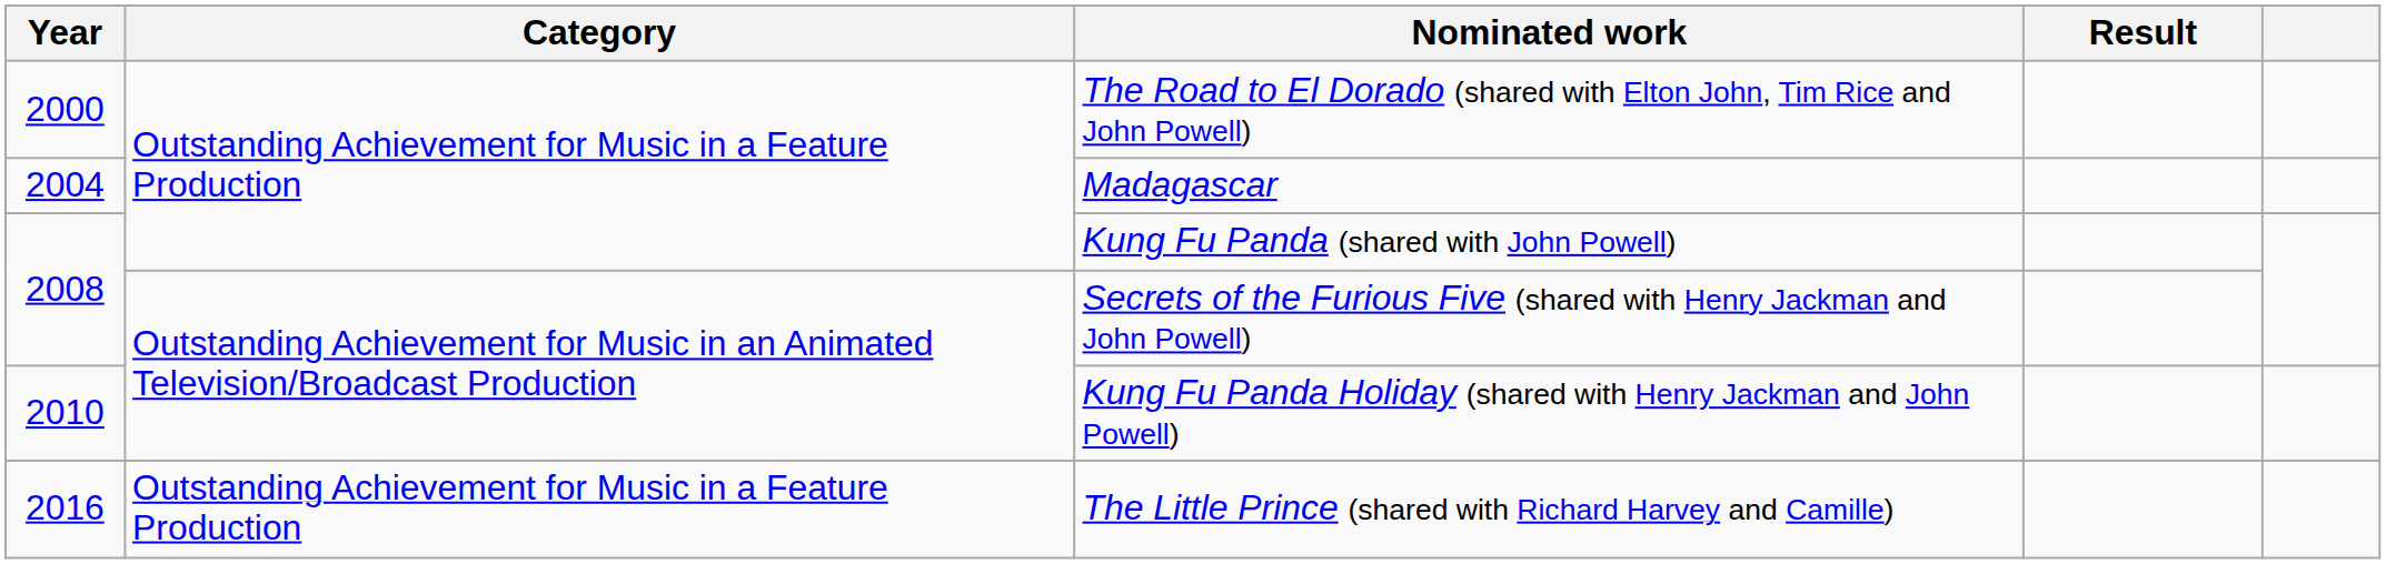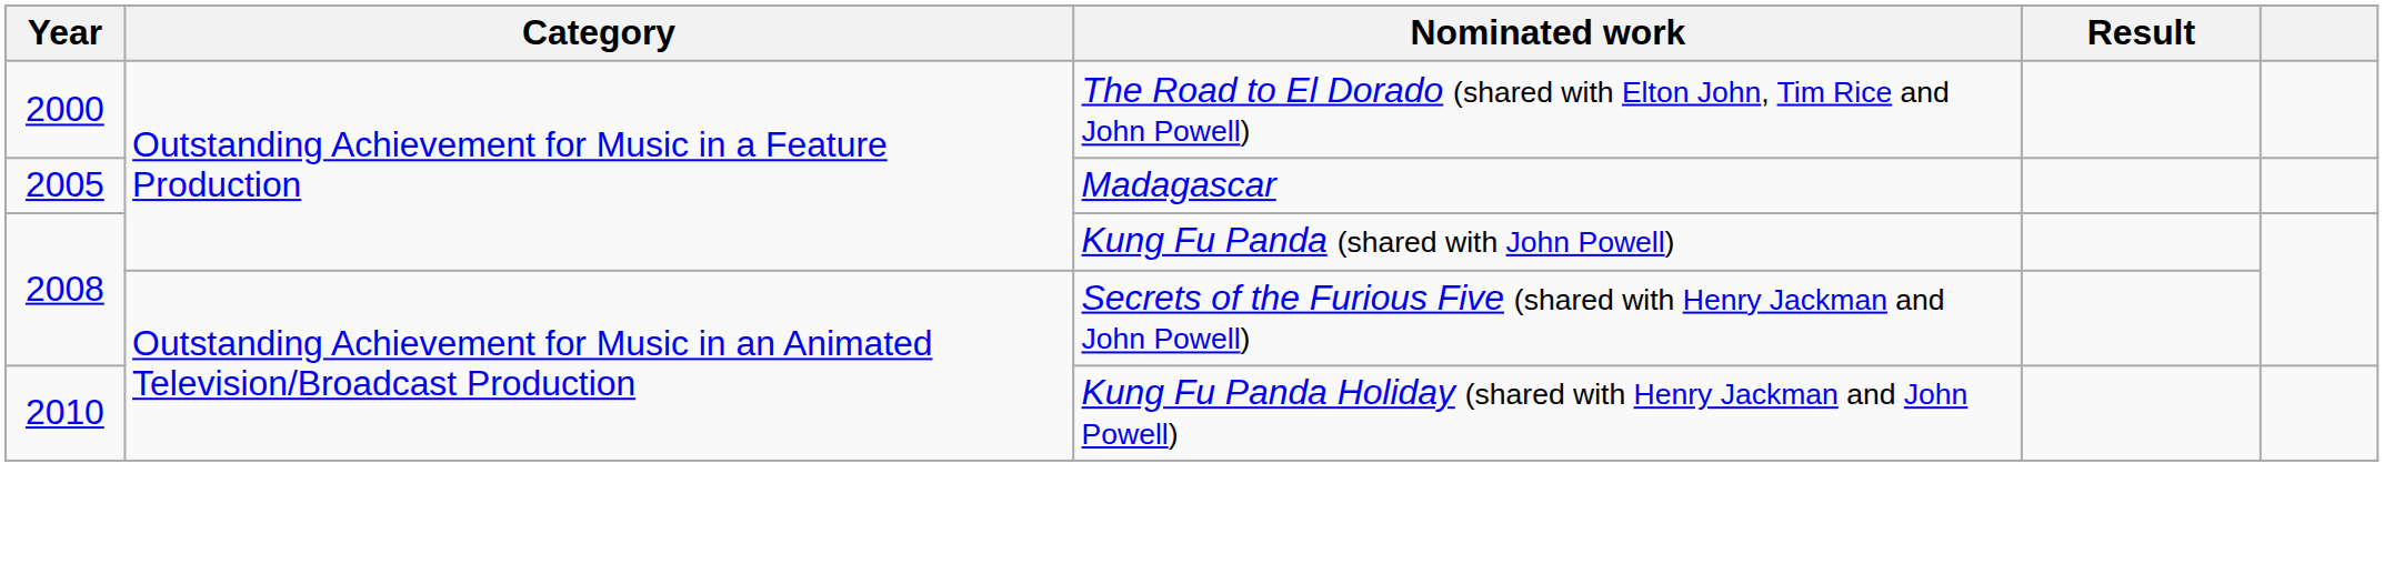 <table class="wikitable" style="width:85%;">
 <tr>
 <th width=5%>Year</th>
 <th style="width:40%;">Category</th>
 <th style="width:40%;">Nominated work</th>
 <th style="width:10%;">Result</th>
 <th width=5%></th>
 </tr>
 <tr>
 <td align="center"><a href='#'>2000</a></td>
 <td rowspan="3"><a href='#'>Outstanding Achievement for Music in a Feature Production</a></td>
 <td><em><a href='#'>The Road to El Dorado</a></em> <small>(shared with <a href='#'>Elton John</a>, <a href='#'>Tim Rice</a> and <a href='#'>John Powell</a>)</small></td>
 <td></td>
 <td align="center"></td>
 </tr>
 <tr>
-<td align="center"><a href='#'>2004</a></td>
+<td align="center"><a href='#'>2005</a></td>
 <td><em><a href='#'>Madagascar</a></em></td>
 <td></td>
 <td align="center"></td>
 </tr>
 <tr>
 <td align="center" rowspan="2"><a href='#'>2008</a></td>
 <td><em><a href='#'>Kung Fu Panda</a></em> <small>(shared with <a href='#'>John Powell</a>)</small></td>
 <td></td>
 <td align="center" rowspan="2"></td>
 </tr>
 <tr>
 <td rowspan="2"><a href='#'>Outstanding Achievement for Music in an Animated Television/Broadcast Production</a></td>
 <td><em><a href='#'>Secrets of the Furious Five</a></em> <small>(shared with <a href='#'>Henry Jackman</a> and <a href='#'>John Powell</a>)</small></td>
 <td></td>
 </tr>
 <tr>
 <td align="center"><a href='#'>2010</a></td>
 <td><em><a href='#'>Kung Fu Panda Holiday</a></em> <small>(shared with <a href='#'>Henry Jackman</a> and <a href='#'>John Powell</a>)</small></td>
 <td></td>
 <td align="center"></td>
 </tr>
-<tr>
-<td align="center"><a href='#'>2016</a></td>
-<td><a href='#'>Outstanding Achievement for Music in a Feature Production</a></td>
-<td><em><a href='#'>The Little Prince</a></em> <small>(shared with <a href='#'>Richard Harvey</a> and <a href='#'>Camille</a>)</small></td>
-<td></td>
-<td align="center"></td>
-</tr>
 </table>
